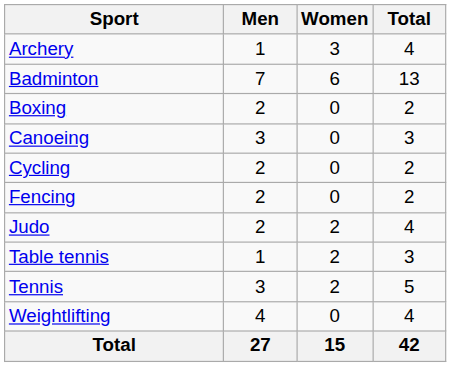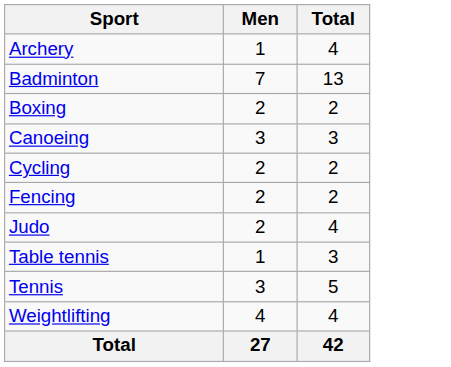 <table class="wikitable sortable" style="text-align:center;">
 <tr>
 <th width=180>Sport</th>
 <th width=55>Men</th>
-<th width=55>Women</th>
 <th width=55>Total</th>
 </tr>
 <tr>
 <td align=left><a href='#'>Archery</a></td>
 <td>1</td>
-<td>3</td>
 <td>4</td>
 </tr>
 <tr>
 <td align=left><a href='#'>Badminton</a></td>
 <td>7</td>
-<td>6</td>
 <td>13</td>
 </tr>
 <tr>
 <td align=left><a href='#'>Boxing</a></td>
 <td>2</td>
-<td>0</td>
 <td>2</td>
 </tr>
 <tr>
 <td align=left><a href='#'>Canoeing</a></td>
 <td>3</td>
-<td>0</td>
 <td>3</td>
 </tr>
 <tr>
 <td align=left><a href='#'>Cycling</a></td>
 <td>2</td>
-<td>0</td>
 <td>2</td>
 </tr>
 <tr>
 <td align=left><a href='#'>Fencing</a></td>
 <td>2</td>
-<td>0</td>
 <td>2</td>
 </tr>
 <tr>
 <td align=left><a href='#'>Judo</a></td>
-<td>2</td>
 <td>2</td>
 <td>4</td>
 </tr>
 <tr>
 <td align=left><a href='#'>Table tennis</a></td>
 <td>1</td>
-<td>2</td>
 <td>3</td>
 </tr>
 <tr>
 <td align=left><a href='#'>Tennis</a></td>
 <td>3</td>
-<td>2</td>
 <td>5</td>
 </tr>
 <tr>
 <td align=left><a href='#'>Weightlifting</a></td>
 <td>4</td>
-<td>0</td>
 <td>4</td>
 </tr>
 <tr>
 <th>Total</th>
 <th>27</th>
-<th>15</th>
 <th>42</th>
 </tr>
 </table>
